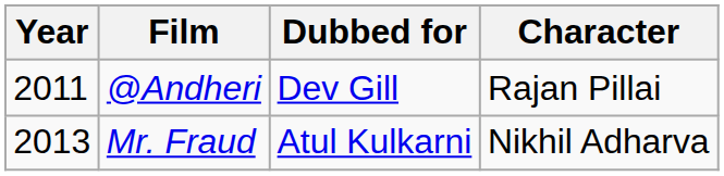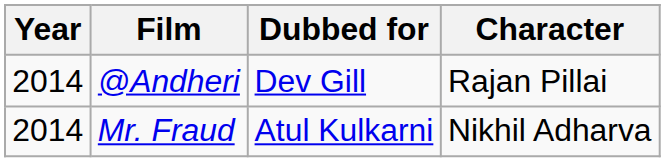 <table class="wikitable">
 <tr>
 <th>Year</th>
 <th>Film</th>
 <th>Dubbed for</th>
 <th>Character</th>
 </tr>
 <tr>
-<td>2011</td>
+<td>2014</td>
 <td><em><a href='#'>@Andheri</a></em></td>
 <td><a href='#'>Dev Gill</a></td>
 <td>Rajan Pillai</td>
 </tr>
 <tr>
-<td>2013</td>
+<td>2014</td>
 <td><em><a href='#'>Mr. Fraud</a></em></td>
 <td><a href='#'>Atul Kulkarni</a></td>
 <td>Nikhil Adharva</td>
 </tr>
 </table>
